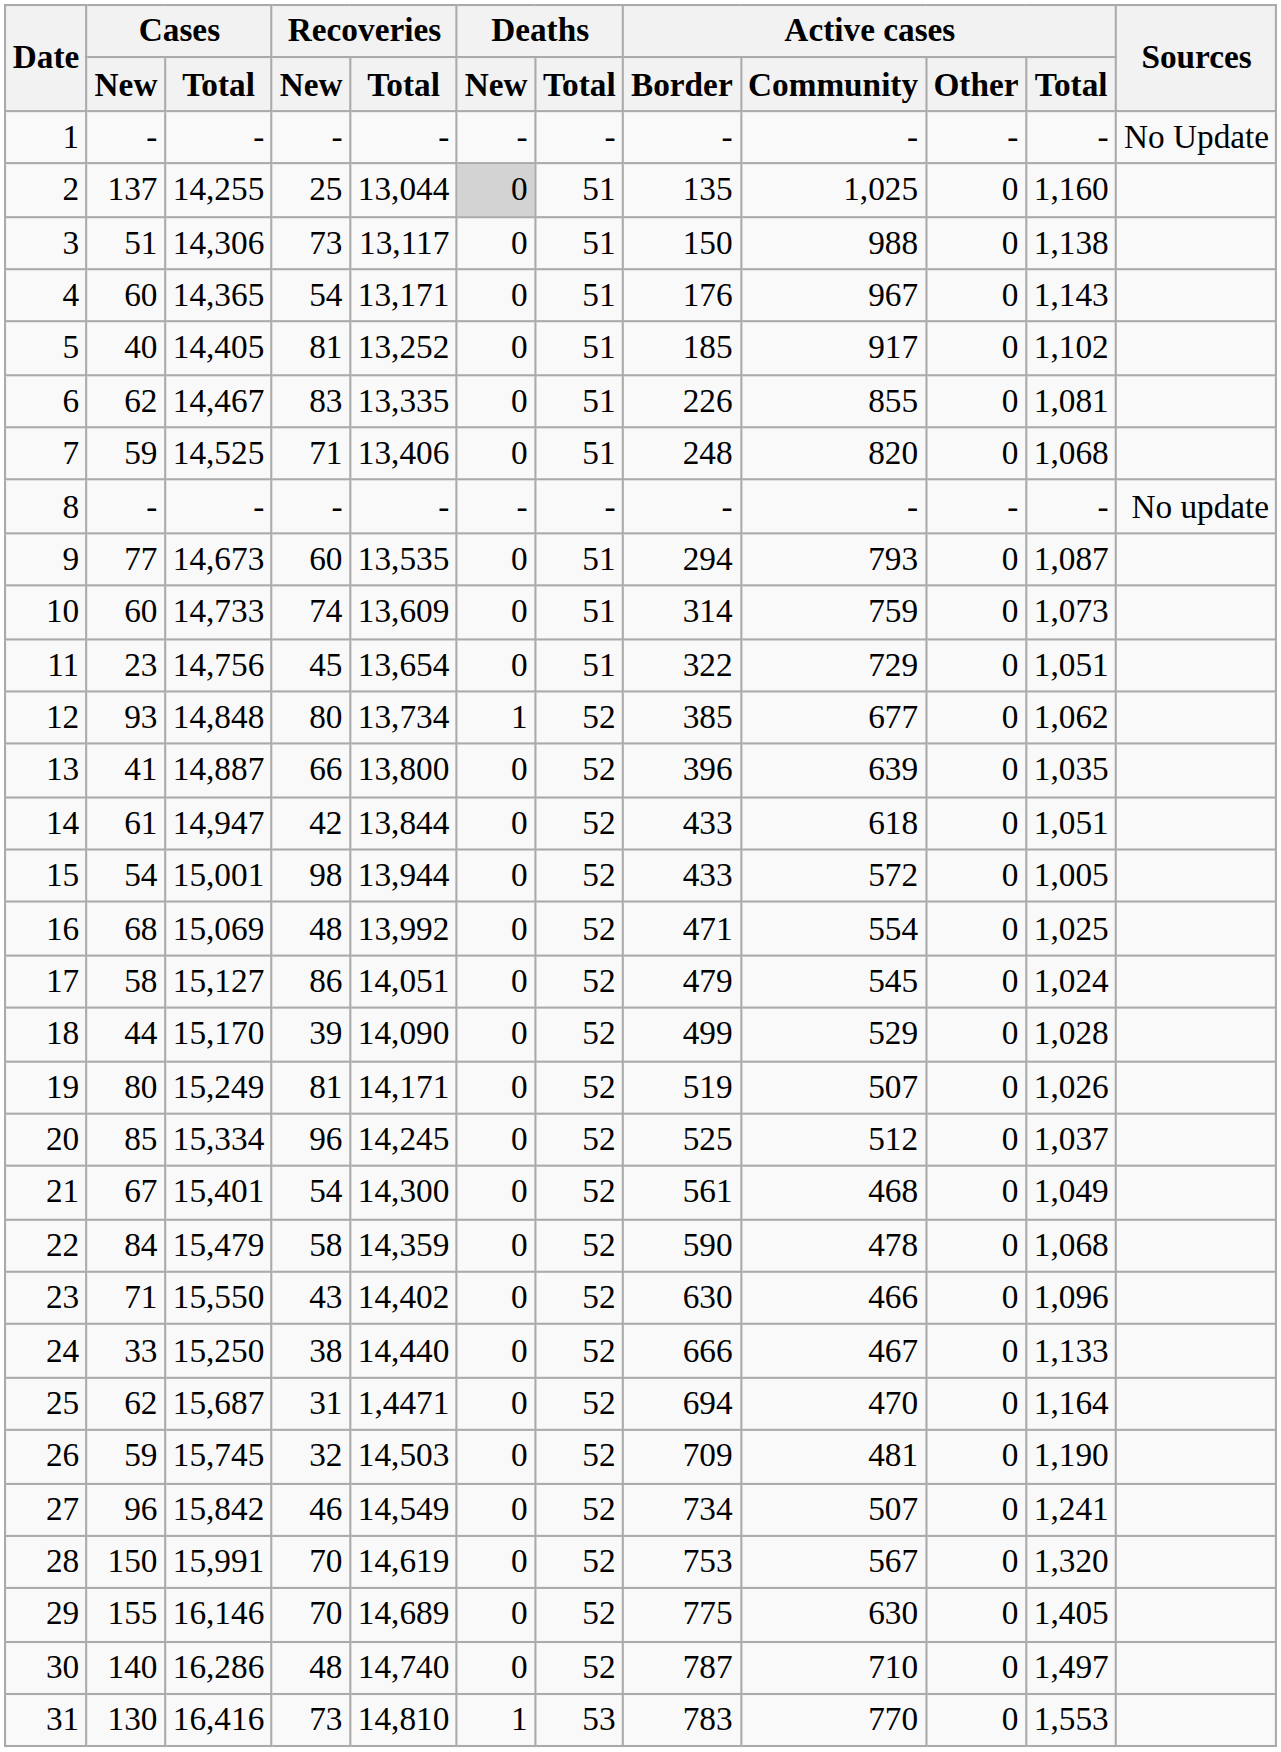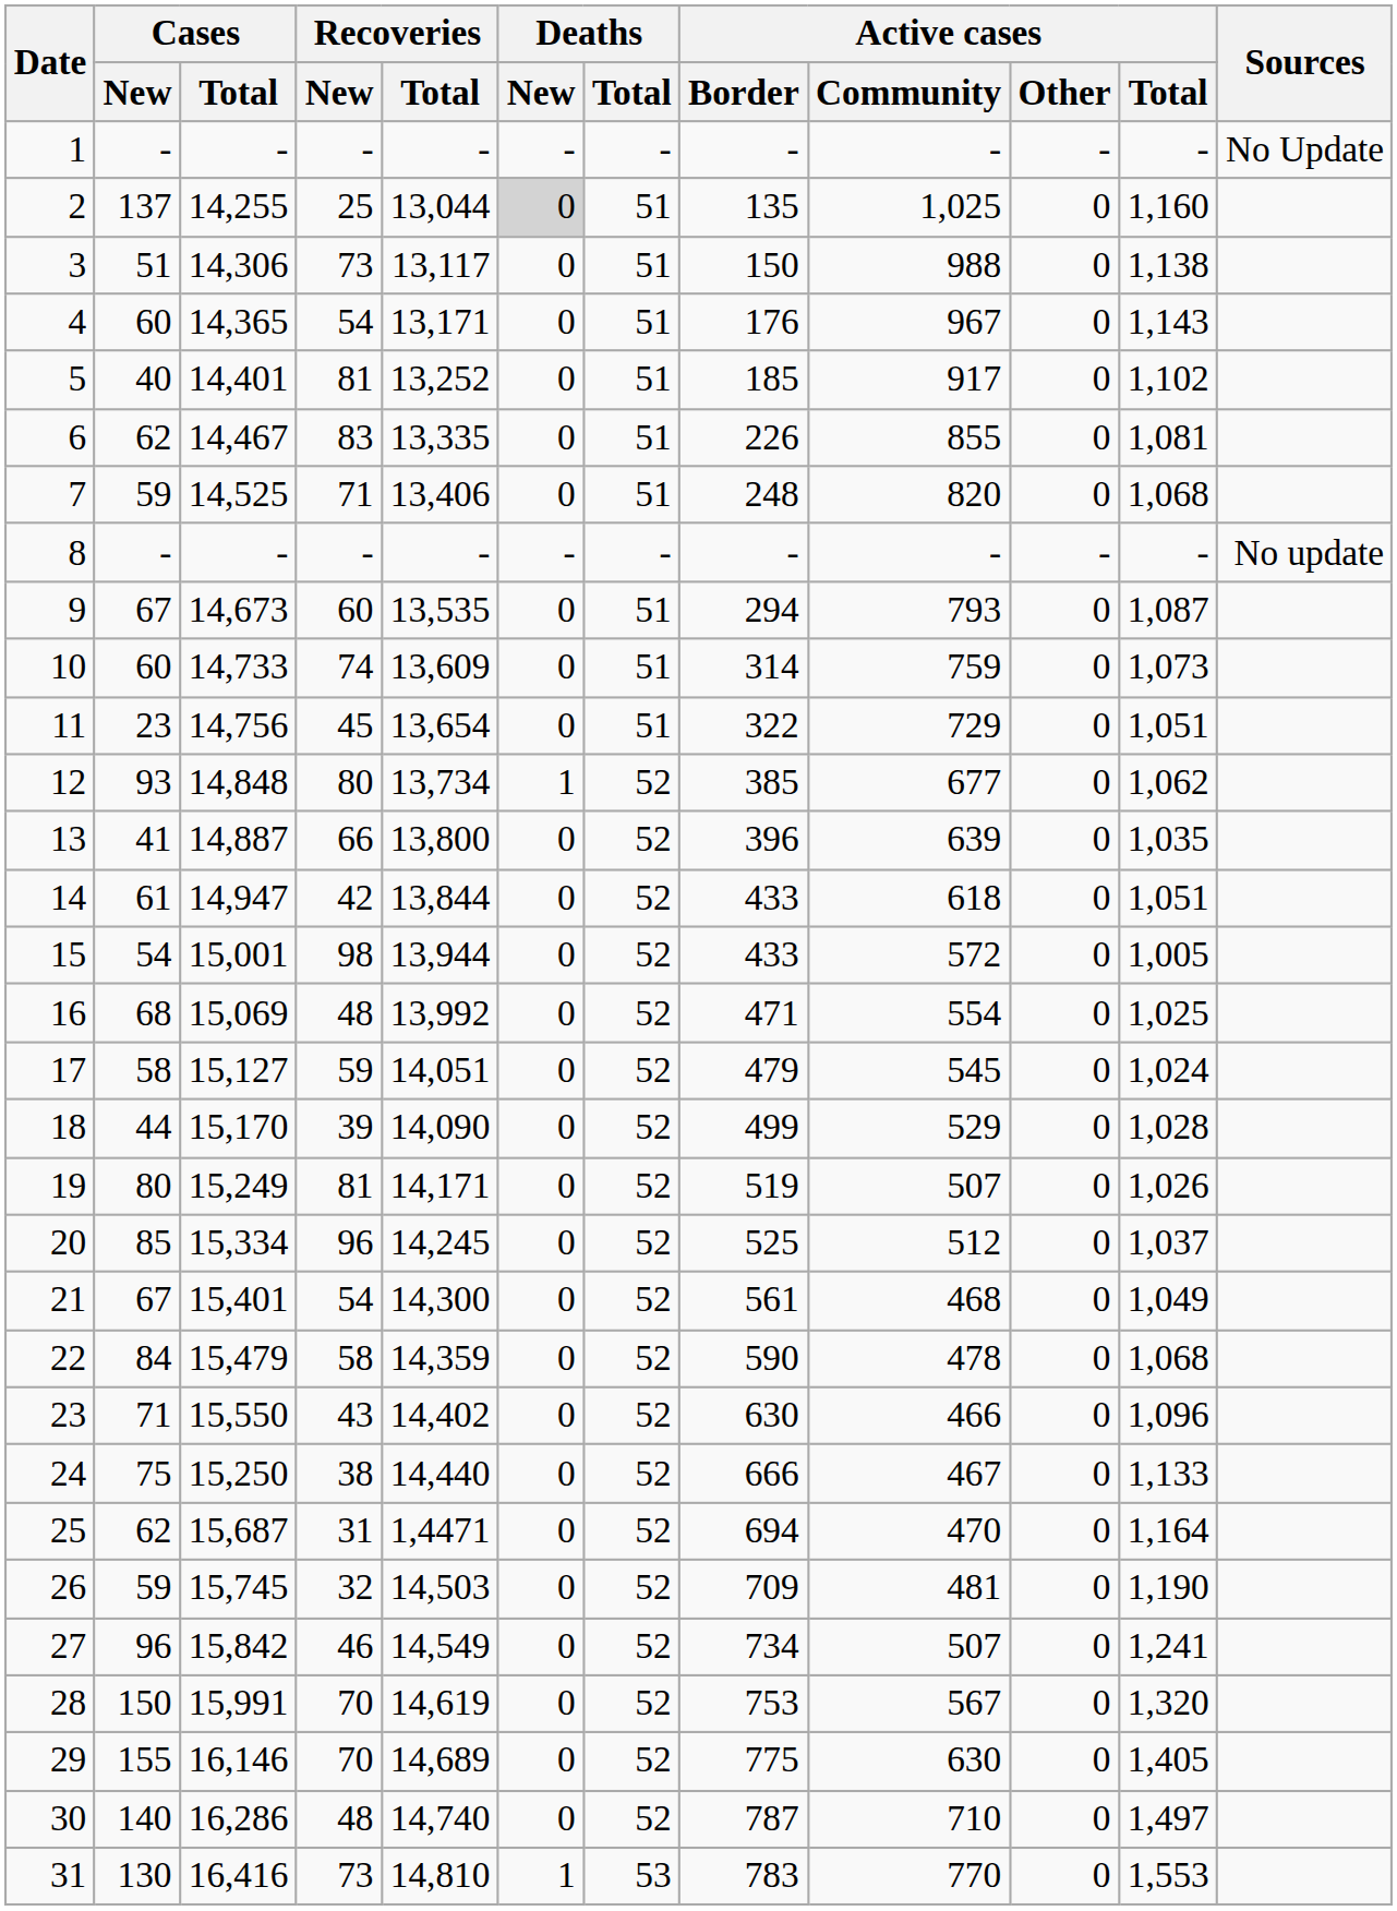 <table class="wikitable sortable mw-collapsible mw-collapsed sticky-header-multi sort-under" style="text-align:right;">
 <tr>
 <th rowspan=2>Date</th>
 <th colspan=2>Cases</th>
 <th colspan=2>Recoveries</th>
 <th colspan=2>Deaths</th>
 <th colspan=4>Active cases</th>
 <th rowspan=2 class="unsortable">Sources</th>
 </tr>
 <tr>
 <th>New</th>
 <th>Total</th>
 <th>New</th>
 <th>Total</th>
 <th>New</th>
 <th>Total</th>
 <th>Border</th>
 <th>Community</th>
 <th>Other</th>
 <th>Total</th>
 </tr>
 <tr>
 <td>1</td>
 <td>-</td>
 <td>-</td>
 <td>-</td>
 <td>-</td>
 <td>-</td>
 <td>-</td>
 <td>-</td>
 <td>-</td>
 <td>-</td>
 <td>-</td>
 <td>No Update</td>
 </tr>
 <tr>
 <td>2</td>
 <td>137</td>
 <td>14,255</td>
 <td>25</td>
 <td>13,044</td>
 <td style="background: lightgrey;">0</td>
 <td>51</td>
 <td>135</td>
 <td>1,025</td>
 <td>0</td>
 <td>1,160</td>
 <td></td>
 </tr>
 <tr>
 <td>3</td>
 <td>51</td>
 <td>14,306</td>
 <td>73</td>
 <td>13,117</td>
 <td>0</td>
 <td>51</td>
 <td>150</td>
 <td>988</td>
 <td>0</td>
 <td>1,138</td>
 <td></td>
 </tr>
 <tr>
 <td>4</td>
 <td>60</td>
 <td>14,365</td>
 <td>54</td>
 <td>13,171</td>
 <td>0</td>
 <td>51</td>
 <td>176</td>
 <td>967</td>
 <td>0</td>
 <td>1,143</td>
 <td></td>
 </tr>
 <tr>
 <td>5</td>
 <td>40</td>
-<td>14,405</td>
+<td>14,401</td>
 <td>81</td>
 <td>13,252</td>
 <td>0</td>
 <td>51</td>
 <td>185</td>
 <td>917</td>
 <td>0</td>
 <td>1,102</td>
 <td></td>
 </tr>
 <tr>
 <td>6</td>
 <td>62</td>
 <td>14,467</td>
 <td>83</td>
 <td>13,335</td>
 <td>0</td>
 <td>51</td>
 <td>226</td>
 <td>855</td>
 <td>0</td>
 <td>1,081</td>
 <td></td>
 </tr>
 <tr>
 <td>7</td>
 <td>59</td>
 <td>14,525</td>
 <td>71</td>
 <td>13,406</td>
 <td>0</td>
 <td>51</td>
 <td>248</td>
 <td>820</td>
 <td>0</td>
 <td>1,068</td>
 <td></td>
 </tr>
 <tr>
 <td>8</td>
 <td>-</td>
 <td>-</td>
 <td>-</td>
 <td>-</td>
 <td>-</td>
 <td>-</td>
 <td>-</td>
 <td>-</td>
 <td>-</td>
 <td>-</td>
 <td>No update</td>
 </tr>
 <tr>
 <td>9</td>
-<td>77</td>
+<td>67</td>
 <td>14,673</td>
 <td>60</td>
 <td>13,535</td>
 <td>0</td>
 <td>51</td>
 <td>294</td>
 <td>793</td>
 <td>0</td>
 <td>1,087</td>
 <td></td>
 </tr>
 <tr>
 <td>10</td>
 <td>60</td>
 <td>14,733</td>
 <td>74</td>
 <td>13,609</td>
 <td>0</td>
 <td>51</td>
 <td>314</td>
 <td>759</td>
 <td>0</td>
 <td>1,073</td>
 <td></td>
 </tr>
 <tr>
 <td>11</td>
 <td>23</td>
 <td>14,756</td>
 <td>45</td>
 <td>13,654</td>
 <td>0</td>
 <td>51</td>
 <td>322</td>
 <td>729</td>
 <td>0</td>
 <td>1,051</td>
 <td></td>
 </tr>
 <tr>
 <td>12</td>
 <td>93</td>
 <td>14,848</td>
 <td>80</td>
 <td>13,734</td>
 <td>1</td>
 <td>52</td>
 <td>385</td>
 <td>677</td>
 <td>0</td>
 <td>1,062</td>
 <td></td>
 </tr>
 <tr>
 <td>13</td>
 <td>41</td>
 <td>14,887</td>
 <td>66</td>
 <td>13,800</td>
 <td>0</td>
 <td>52</td>
 <td>396</td>
 <td>639</td>
 <td>0</td>
 <td>1,035</td>
 <td></td>
 </tr>
 <tr>
 <td>14</td>
 <td>61</td>
 <td>14,947</td>
 <td>42</td>
 <td>13,844</td>
 <td>0</td>
 <td>52</td>
 <td>433</td>
 <td>618</td>
 <td>0</td>
 <td>1,051</td>
 <td></td>
 </tr>
 <tr>
 <td>15</td>
 <td>54</td>
 <td>15,001</td>
 <td>98</td>
 <td>13,944</td>
 <td>0</td>
 <td>52</td>
 <td>433</td>
 <td>572</td>
 <td>0</td>
 <td>1,005</td>
 <td></td>
 </tr>
 <tr>
 <td>16</td>
 <td>68</td>
 <td>15,069</td>
 <td>48</td>
 <td>13,992</td>
 <td>0</td>
 <td>52</td>
 <td>471</td>
 <td>554</td>
 <td>0</td>
 <td>1,025</td>
 <td></td>
 </tr>
 <tr>
 <td>17</td>
 <td>58</td>
 <td>15,127</td>
-<td>86</td>
+<td>59</td>
 <td>14,051</td>
 <td>0</td>
 <td>52</td>
 <td>479</td>
 <td>545</td>
 <td>0</td>
 <td>1,024</td>
 <td></td>
 </tr>
 <tr>
 <td>18</td>
 <td>44</td>
 <td>15,170</td>
 <td>39</td>
 <td>14,090</td>
 <td>0</td>
 <td>52</td>
 <td>499</td>
 <td>529</td>
 <td>0</td>
 <td>1,028</td>
 <td></td>
 </tr>
 <tr>
 <td>19</td>
 <td>80</td>
 <td>15,249</td>
 <td>81</td>
 <td>14,171</td>
 <td>0</td>
 <td>52</td>
 <td>519</td>
 <td>507</td>
 <td>0</td>
 <td>1,026</td>
 <td></td>
 </tr>
 <tr>
 <td>20</td>
 <td>85</td>
 <td>15,334</td>
 <td>96</td>
 <td>14,245</td>
 <td>0</td>
 <td>52</td>
 <td>525</td>
 <td>512</td>
 <td>0</td>
 <td>1,037</td>
 <td></td>
 </tr>
 <tr>
 <td>21</td>
 <td>67</td>
 <td>15,401</td>
 <td>54</td>
 <td>14,300</td>
 <td>0</td>
 <td>52</td>
 <td>561</td>
 <td>468</td>
 <td>0</td>
 <td>1,049</td>
 <td></td>
 </tr>
 <tr>
 <td>22</td>
 <td>84</td>
 <td>15,479</td>
 <td>58</td>
 <td>14,359</td>
 <td>0</td>
 <td>52</td>
 <td>590</td>
 <td>478</td>
 <td>0</td>
 <td>1,068</td>
 <td></td>
 </tr>
 <tr>
 <td>23</td>
 <td>71</td>
 <td>15,550</td>
 <td>43</td>
 <td>14,402</td>
 <td>0</td>
 <td>52</td>
 <td>630</td>
 <td>466</td>
 <td>0</td>
 <td>1,096</td>
 <td></td>
 </tr>
 <tr>
 <td>24</td>
-<td>33</td>
+<td>75</td>
 <td>15,250</td>
 <td>38</td>
 <td>14,440</td>
 <td>0</td>
 <td>52</td>
 <td>666</td>
 <td>467</td>
 <td>0</td>
 <td>1,133</td>
 <td></td>
 </tr>
 <tr>
 <td>25</td>
 <td>62</td>
 <td>15,687</td>
 <td>31</td>
 <td>1,4471</td>
 <td>0</td>
 <td>52</td>
 <td>694</td>
 <td>470</td>
 <td>0</td>
 <td>1,164</td>
 <td></td>
 </tr>
 <tr>
 <td>26</td>
 <td>59</td>
 <td>15,745</td>
 <td>32</td>
 <td>14,503</td>
 <td>0</td>
 <td>52</td>
 <td>709</td>
 <td>481</td>
 <td>0</td>
 <td>1,190</td>
 <td></td>
 </tr>
 <tr>
 <td>27</td>
 <td>96</td>
 <td>15,842</td>
 <td>46</td>
 <td>14,549</td>
 <td>0</td>
 <td>52</td>
 <td>734</td>
 <td>507</td>
 <td>0</td>
 <td>1,241</td>
 <td></td>
 </tr>
 <tr>
 <td>28</td>
 <td>150</td>
 <td>15,991</td>
 <td>70</td>
 <td>14,619</td>
 <td>0</td>
 <td>52</td>
 <td>753</td>
 <td>567</td>
 <td>0</td>
 <td>1,320</td>
 <td></td>
 </tr>
 <tr>
 <td>29</td>
 <td>155</td>
 <td>16,146</td>
 <td>70</td>
 <td>14,689</td>
 <td>0</td>
 <td>52</td>
 <td>775</td>
 <td>630</td>
 <td>0</td>
 <td>1,405</td>
 <td></td>
 </tr>
 <tr>
 <td>30</td>
 <td>140</td>
 <td>16,286</td>
 <td>48</td>
 <td>14,740</td>
 <td>0</td>
 <td>52</td>
 <td>787</td>
 <td>710</td>
 <td>0</td>
 <td>1,497</td>
 <td></td>
 </tr>
 <tr>
 <td>31</td>
 <td>130</td>
 <td>16,416</td>
 <td>73</td>
 <td>14,810</td>
 <td>1</td>
 <td>53</td>
 <td>783</td>
 <td>770</td>
 <td>0</td>
 <td>1,553</td>
 <td></td>
 </tr>
 </table>
